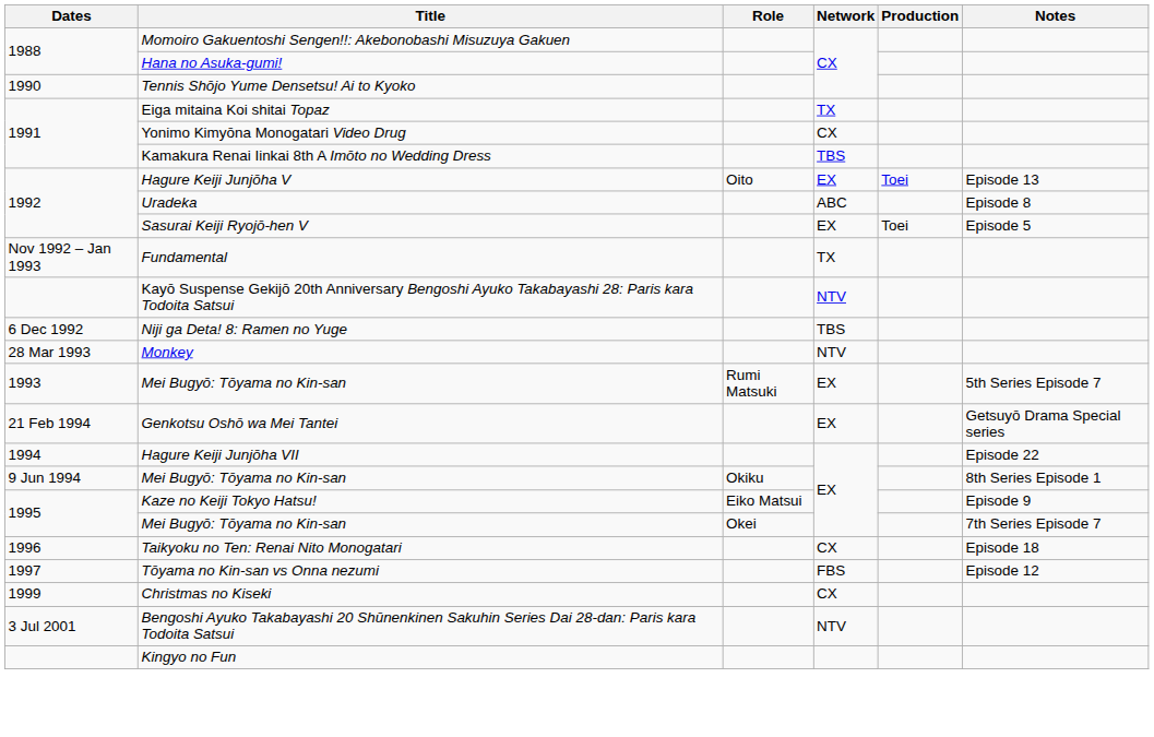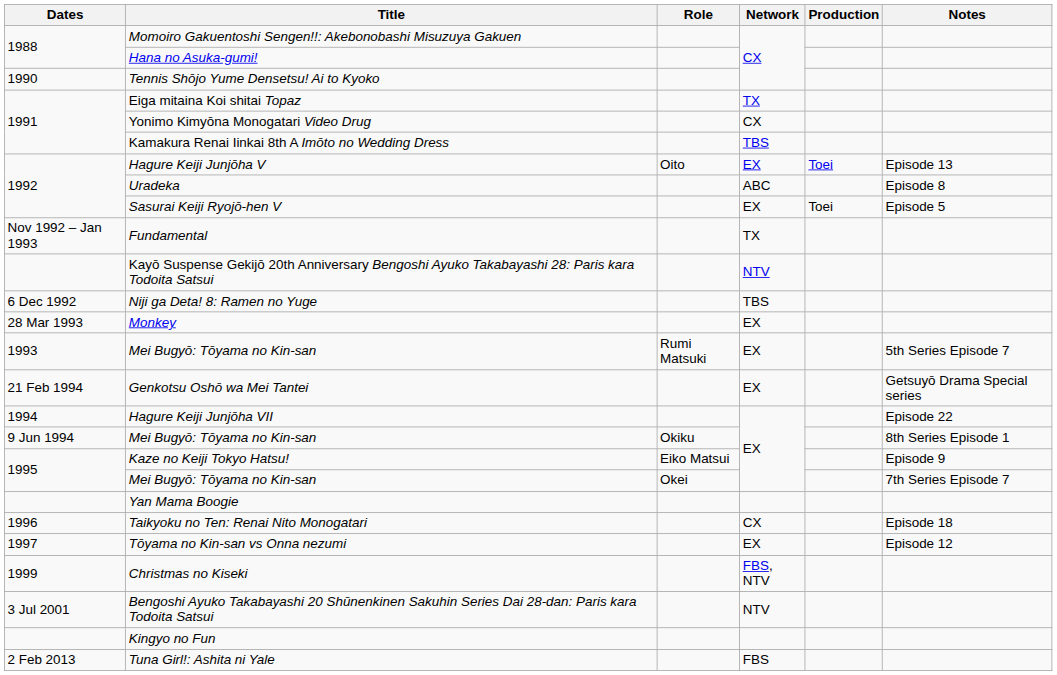 <table class="wikitable">
 <tr>
 <th>Dates</th>
 <th>Title</th>
 <th>Role</th>
 <th>Network</th>
 <th>Production</th>
 <th>Notes</th>
 </tr>
 <tr>
 <td rowspan="2">1988</td>
 <td><em>Momoiro Gakuentoshi Sengen!!: Akebonobashi Misuzuya Gakuen</em></td>
 <td></td>
 <td rowspan="3"><a href='#'>CX</a></td>
 <td></td>
 <td></td>
 </tr>
 <tr>
 <td><em><a href='#'>Hana no Asuka-gumi!</a></em></td>
 <td></td>
 <td></td>
 <td></td>
 </tr>
 <tr>
 <td>1990</td>
 <td><em>Tennis Shōjo Yume Densetsu! Ai to Kyoko</em></td>
 <td></td>
 <td></td>
 <td></td>
 </tr>
 <tr>
 <td rowspan="3">1991</td>
 <td>Eiga mitaina Koi shitai <em>Topaz</em></td>
 <td></td>
 <td><a href='#'>TX</a></td>
 <td></td>
 <td></td>
 </tr>
 <tr>
 <td>Yonimo Kimyōna Monogatari <em>Video Drug</em></td>
 <td></td>
 <td>CX</td>
 <td></td>
 <td></td>
 </tr>
 <tr>
 <td>Kamakura Renai Iinkai 8th A <em>Imōto no Wedding Dress</em></td>
 <td></td>
 <td><a href='#'>TBS</a></td>
 <td></td>
 <td></td>
 </tr>
 <tr>
 <td rowspan="3">1992</td>
 <td><em>Hagure Keiji Junjōha V</em></td>
 <td>Oito</td>
 <td><a href='#'>EX</a></td>
 <td><a href='#'>Toei</a></td>
 <td>Episode 13</td>
 </tr>
 <tr>
 <td><em>Uradeka</em></td>
 <td></td>
 <td>ABC</td>
 <td></td>
 <td>Episode 8</td>
 </tr>
 <tr>
 <td><em>Sasurai Keiji Ryojō-hen V</em></td>
 <td></td>
 <td>EX</td>
 <td>Toei</td>
 <td>Episode 5</td>
 </tr>
 <tr>
 <td>Nov 1992 – Jan 1993</td>
 <td><em>Fundamental</em></td>
 <td></td>
 <td>TX</td>
 <td></td>
 <td></td>
 </tr>
 <tr>
 <td></td>
 <td>Kayō Suspense Gekijō 20th Anniversary <em>Bengoshi Ayuko Takabayashi 28: Paris kara Todoita Satsui</em></td>
 <td></td>
 <td><a href='#'>NTV</a></td>
 <td></td>
 <td></td>
 </tr>
 <tr>
 <td>6 Dec 1992</td>
 <td><em>Niji ga Deta! 8: Ramen no Yuge</em></td>
 <td></td>
 <td>TBS</td>
 <td></td>
 <td></td>
 </tr>
 <tr>
 <td>28 Mar 1993</td>
 <td><em><a href='#'>Monkey</a></em></td>
 <td></td>
-<td>NTV</td>
+<td>EX</td>
 <td></td>
 <td></td>
 </tr>
 <tr>
 <td>1993</td>
 <td><em>Mei Bugyō: Tōyama no Kin-san</em></td>
 <td>Rumi Matsuki</td>
 <td>EX</td>
 <td></td>
 <td>5th Series Episode 7</td>
 </tr>
 <tr>
 <td>21 Feb 1994</td>
 <td><em>Genkotsu Oshō wa Mei Tantei</em></td>
 <td></td>
 <td>EX</td>
 <td></td>
 <td>Getsuyō Drama Special series</td>
 </tr>
 <tr>
 <td>1994</td>
 <td><em>Hagure Keiji Junjōha VII</em></td>
 <td></td>
 <td rowspan="4">EX</td>
 <td></td>
 <td>Episode 22</td>
 </tr>
 <tr>
 <td>9 Jun 1994</td>
 <td><em>Mei Bugyō: Tōyama no Kin-san</em></td>
 <td>Okiku</td>
 <td></td>
 <td>8th Series Episode 1</td>
 </tr>
 <tr>
 <td rowspan="2">1995</td>
 <td><em>Kaze no Keiji Tokyo Hatsu!</em></td>
 <td>Eiko Matsui</td>
 <td></td>
 <td>Episode 9</td>
 </tr>
 <tr>
 <td><em>Mei Bugyō: Tōyama no Kin-san</em></td>
 <td>Okei</td>
 <td></td>
 <td>7th Series Episode 7</td>
 </tr>
 <tr>
+<td></td>
+<td><em>Yan Mama Boogie</em></td>
+<td></td>
+<td></td>
+<td></td>
+<td></td>
+</tr>
+<tr>
 <td>1996</td>
 <td><em>Taikyoku no Ten: Renai Nito Monogatari</em></td>
 <td></td>
 <td>CX</td>
 <td></td>
 <td>Episode 18</td>
 </tr>
 <tr>
 <td>1997</td>
 <td><em>Tōyama no Kin-san vs Onna nezumi</em></td>
 <td></td>
-<td>FBS</td>
+<td>EX</td>
 <td></td>
 <td>Episode 12</td>
 </tr>
 <tr>
 <td>1999</td>
 <td><em>Christmas no Kiseki</em></td>
 <td></td>
-<td>CX</td>
+<td><a href='#'>FBS</a>, NTV</td>
 <td></td>
 <td></td>
 </tr>
 <tr>
 <td>3 Jul 2001</td>
 <td><em>Bengoshi Ayuko Takabayashi 20 Shūnenkinen Sakuhin Series Dai 28-dan: Paris kara Todoita Satsui</em></td>
 <td></td>
 <td>NTV</td>
 <td></td>
 <td></td>
 </tr>
 <tr>
 <td></td>
 <td><em>Kingyo no Fun</em></td>
 <td></td>
 <td></td>
 <td></td>
 <td></td>
 </tr>
+<tr>
+<td>2 Feb 2013</td>
+<td><em>Tuna Girl!: Ashita ni Yale</em></td>
+<td></td>
+<td>FBS</td>
+<td></td>
+<td></td>
+</tr>
 </table>
